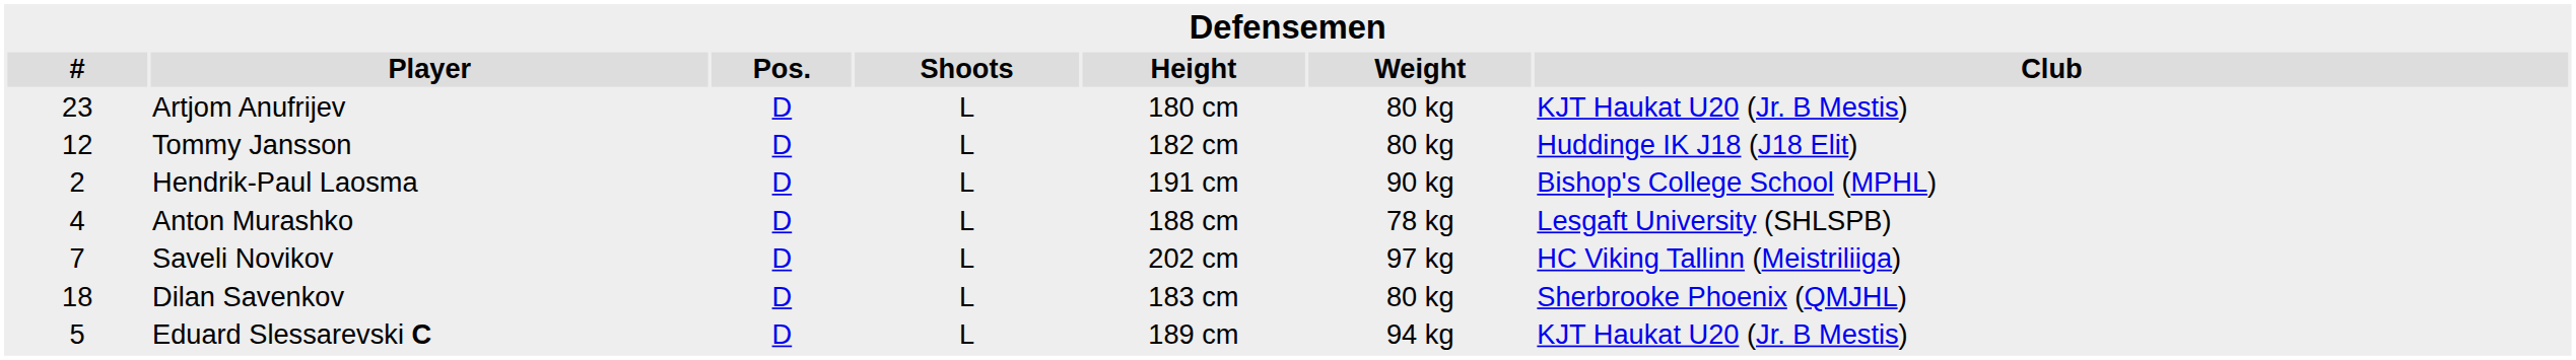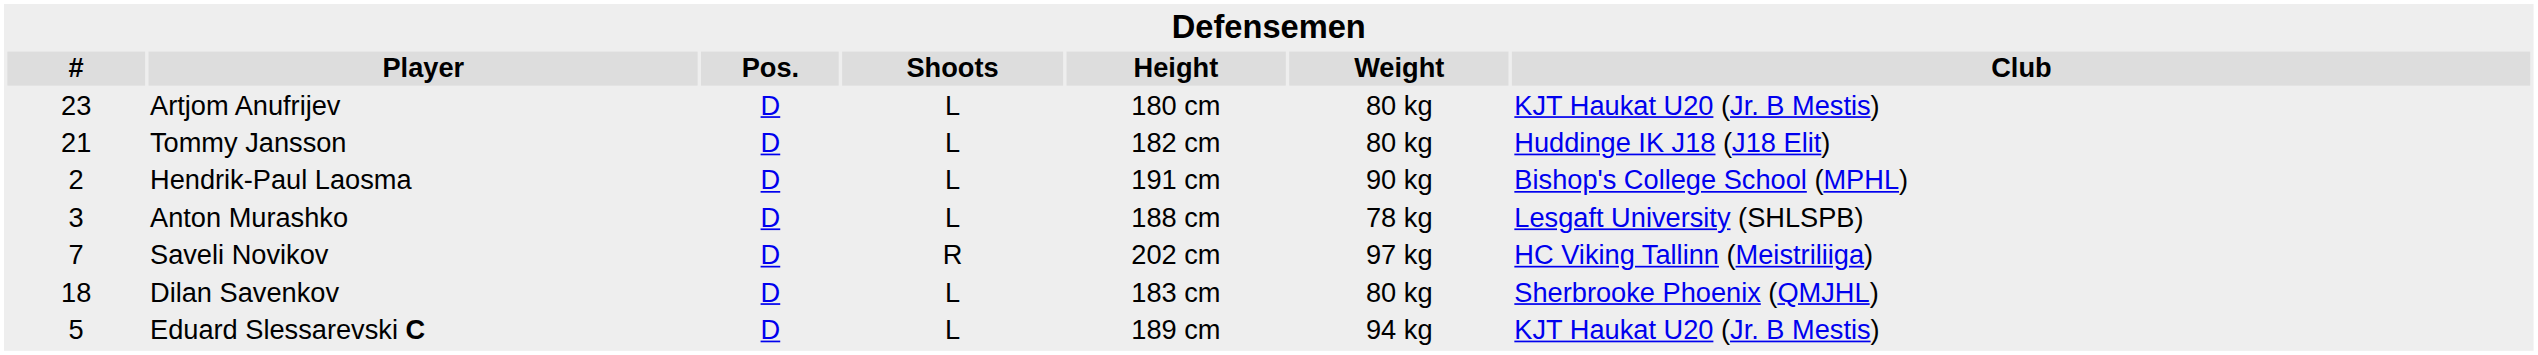 <table width=75% style="text-align:center; background:#eeeeee;">
 <tr>
 <th colspan=8><big>Defensemen</big></th>
 </tr>
 <tr bgcolor="#dddddd">
 <th width=5%>#</th>
 <th width=20%>Player</th>
 <th width=5%>Pos.</th>
 <th width=8%>Shoots</th>
 <th width=8%>Height</th>
 <th width=8%>Weight</th>
 <th width=37%>Club</th>
 </tr>
 <tr>
 <td>23</td>
 <td style="text-align:left;">Artjom Anufrijev</td>
 <td><a href='#'>D</a></td>
 <td>L</td>
 <td>180 cm</td>
 <td>80 kg</td>
 <td style="text-align:left;"> <a href='#'>KJT Haukat U20</a> (<a href='#'>Jr. B Mestis</a>)</td>
 </tr>
 <tr>
-<td>12</td>
+<td>21</td>
 <td style="text-align:left;">Tommy Jansson</td>
 <td><a href='#'>D</a></td>
 <td>L</td>
 <td>182 cm</td>
 <td>80 kg</td>
 <td style="text-align:left;"> <a href='#'>Huddinge IK J18</a> (<a href='#'>J18 Elit</a>)</td>
 </tr>
 <tr>
 <td>2</td>
 <td style="text-align:left;">Hendrik-Paul Laosma</td>
 <td><a href='#'>D</a></td>
 <td>L</td>
 <td>191 cm</td>
 <td>90 kg</td>
 <td style="text-align:left;"> <a href='#'>Bishop's College School</a> (<a href='#'>MPHL</a>)</td>
 </tr>
 <tr>
-<td>4</td>
+<td>3</td>
 <td style="text-align:left;">Anton Murashko</td>
 <td><a href='#'>D</a></td>
 <td>L</td>
 <td>188 cm</td>
 <td>78 kg</td>
 <td style="text-align:left;"> <a href='#'>Lesgaft University</a> (SHLSPB)</td>
 </tr>
 <tr>
 <td>7</td>
 <td style="text-align:left;">Saveli Novikov</td>
 <td><a href='#'>D</a></td>
-<td>L</td>
+<td>R</td>
 <td>202 cm</td>
 <td>97 kg</td>
 <td style="text-align:left;"> <a href='#'>HC Viking Tallinn</a> (<a href='#'>Meistriliiga</a>)</td>
 </tr>
 <tr>
 <td>18</td>
 <td style="text-align:left;">Dilan Savenkov</td>
 <td><a href='#'>D</a></td>
 <td>L</td>
 <td>183 cm</td>
 <td>80 kg</td>
 <td style="text-align:left;"> <a href='#'>Sherbrooke Phoenix</a> (<a href='#'>QMJHL</a>)</td>
 </tr>
 <tr>
 <td>5</td>
 <td style="text-align:left;">Eduard Slessarevski  <strong>C</strong></td>
 <td><a href='#'>D</a></td>
 <td>L</td>
 <td>189 cm</td>
 <td>94 kg</td>
 <td style="text-align:left;"> <a href='#'>KJT Haukat U20</a> (<a href='#'>Jr. B Mestis</a>)</td>
 </tr>
 </table>
